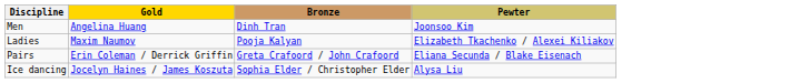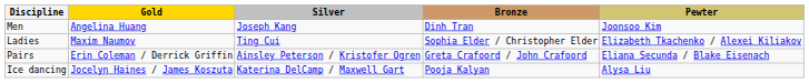 <table class="wikitable">
 <tr>
 <th>Discipline</th>
 <td align=center bgcolor=gold><strong>Gold</strong></td>
+<td align=center bgcolor=silver><strong>Silver</strong></td>
 <td align=center bgcolor=cc9966><strong>Bronze</strong></td>
 <td align=center bgcolor=d1c571><strong>Pewter</strong></td>
 </tr>
 <tr>
 <td>Men</td>
 <td><a href='#'>Angelina Huang</a></td>
+<td><a href='#'>Joseph Kang</a></td>
 <td><a href='#'>Dinh Tran</a></td>
 <td><a href='#'>Joonsoo Kim</a></td>
 </tr>
 <tr>
 <td>Ladies</td>
 <td><a href='#'>Maxim Naumov</a></td>
-<td><a href='#'>Pooja Kalyan</a></td>
+<td><a href='#'>Ting Cui</a></td>
+<td><a href='#'>Sophia Elder</a> / Christopher Elder</td>
 <td><a href='#'>Elizabeth Tkachenko</a> / <a href='#'>Alexei Kiliakov</a></td>
 </tr>
 <tr>
 <td>Pairs</td>
 <td><a href='#'>Erin Coleman</a> / Derrick Griffin</td>
+<td><a href='#'>Ainsley Peterson</a> / <a href='#'>Kristofer Ogren</a></td>
 <td><a href='#'>Greta Crafoord</a> / <a href='#'>John Crafoord</a></td>
 <td><a href='#'>Eliana Secunda</a> / <a href='#'>Blake Eisenach</a></td>
 </tr>
 <tr>
 <td>Ice dancing</td>
 <td><a href='#'>Jocelyn Haines</a> / <a href='#'>James Koszuta</a></td>
-<td><a href='#'>Sophia Elder</a> / Christopher Elder</td>
+<td><a href='#'>Katerina DelCamp</a> / <a href='#'>Maxwell Gart</a></td>
+<td><a href='#'>Pooja Kalyan</a></td>
 <td><a href='#'>Alysa Liu</a></td>
 </tr>
 </table>
